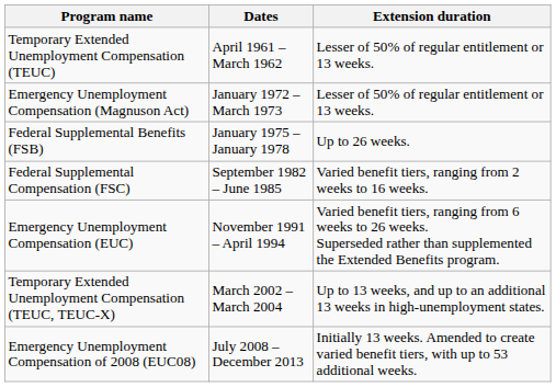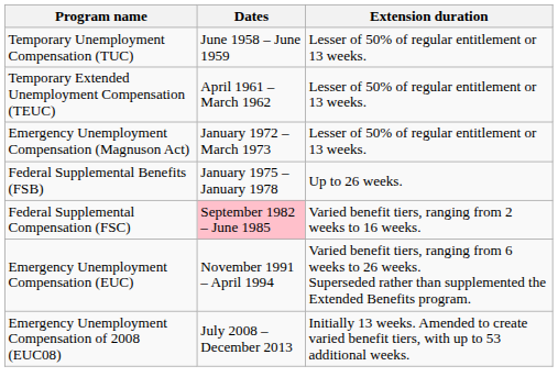 <table class="wikitable">
 <tr>
 <th>Program name</th>
 <th>Dates</th>
 <th>Extension duration</th>
+</tr>
+<tr>
+<td>Temporary Unemployment Compensation (TUC)</td>
+<td>June 1958 – June 1959</td>
+<td>Lesser of 50% of regular entitlement or 13 weeks.</td>
 </tr>
 <tr>
 <td>Temporary Extended Unemployment Compensation (TEUC)</td>
 <td>April 1961 – March 1962</td>
 <td>Lesser of 50% of regular entitlement or 13 weeks.</td>
 </tr>
 <tr>
 <td>Emergency Unemployment Compensation (Magnuson Act)</td>
 <td>January 1972 – March 1973</td>
 <td>Lesser of 50% of regular entitlement or 13 weeks.</td>
 </tr>
 <tr>
 <td>Federal Supplemental Benefits (FSB)</td>
 <td>January 1975 – January 1978</td>
 <td>Up to 26 weeks.</td>
 </tr>
 <tr>
 <td>Federal Supplemental Compensation (FSC)</td>
-<td>September 1982 – June 1985</td>
+<td style="background: pink;">September 1982 – June 1985</td>
 <td>Varied benefit tiers, ranging from 2 weeks to 16 weeks.</td>
 </tr>
 <tr>
 <td>Emergency Unemployment Compensation (EUC)</td>
 <td>November 1991 – April 1994</td>
 <td>Varied benefit tiers, ranging from 6 weeks to 26 weeks.<br>Superseded rather than supplemented the Extended Benefits program.</td>
 </tr>
 <tr>
-<td>Temporary Extended Unemployment Compensation (TEUC, TEUC-X)</td>
-<td>March 2002 – March 2004</td>
-<td>Up to 13 weeks, and up to an additional 13 weeks in high-unemployment states.</td>
-</tr>
-<tr>
 <td>Emergency Unemployment Compensation of 2008 (EUC08)</td>
 <td>July 2008 – December 2013</td>
 <td>Initially 13 weeks. Amended to create varied benefit tiers, with up to 53 additional weeks.</td>
 </tr>
 </table>
